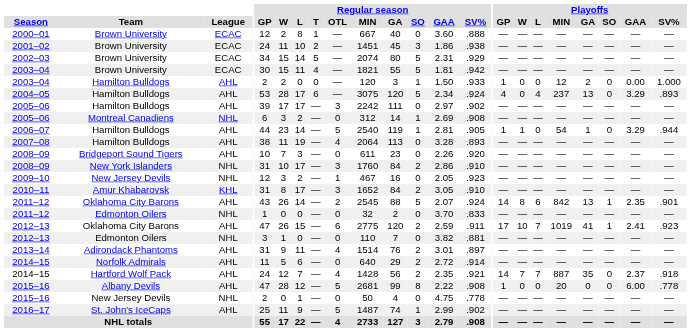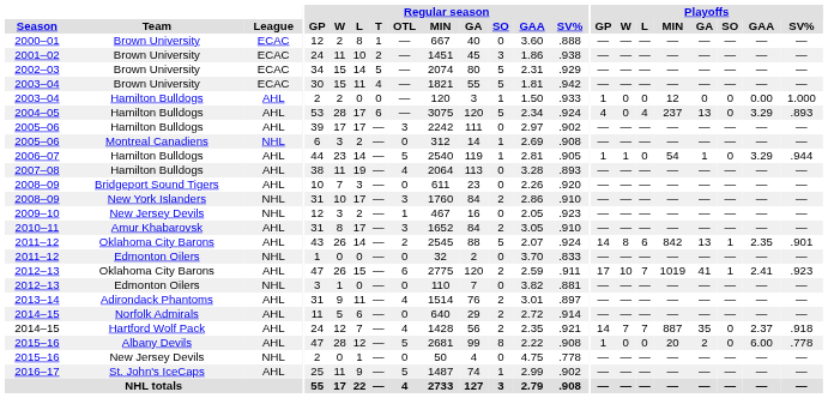 <table border="0" cellpadding="1" cellspacing="0" style="width:90%; text-align:center;">
 <tr bgcolor="#e0e0e0">
 <th colspan="3" bgcolor="#ffffff"></th>
 <th rowspan="99" bgcolor="#ffffff"></th>
 <th colspan="10" bgcolor="#e0e0e0"><a href='#'>Regular season</a></th>
 <th rowspan="99" bgcolor="#ffffff"></th>
 <th colspan="8" bgcolor="#e0e0e0"><a href='#'>Playoffs</a></th>
 </tr>
 <tr bgcolor="#e0e0e0">
 <th><a href='#'>Season</a></th>
 <th>Team</th>
 <th>League</th>
 <th>GP</th>
 <th>W</th>
 <th>L</th>
 <th>T</th>
 <th>OTL</th>
 <th>MIN</th>
 <th>GA</th>
 <th><a href='#'>SO</a></th>
 <th><a href='#'>GAA</a></th>
 <th><a href='#'>SV%</a></th>
 <th>GP</th>
 <th>W</th>
 <th>L</th>
 <th>MIN</th>
 <th>GA</th>
 <th>SO</th>
 <th>GAA</th>
 <th>SV%</th>
 </tr>
 <tr>
 <td><a href='#'>2000–01</a></td>
 <td><a href='#'>Brown University</a></td>
 <td><a href='#'>ECAC</a></td>
 <td>12</td>
 <td>2</td>
 <td>8</td>
 <td>1</td>
 <td>—</td>
 <td>667</td>
 <td>40</td>
 <td>0</td>
 <td>3.60</td>
 <td>.888</td>
 <td>—</td>
 <td>—</td>
 <td>—</td>
 <td>—</td>
 <td>—</td>
 <td>—</td>
 <td>—</td>
 <td>—</td>
 </tr>
 <tr bgcolor="#f0f0f0">
 <td><a href='#'>2001–02</a></td>
 <td>Brown University</td>
 <td>ECAC</td>
 <td>24</td>
 <td>11</td>
 <td>10</td>
 <td>2</td>
 <td>—</td>
 <td>1451</td>
 <td>45</td>
 <td>3</td>
 <td>1.86</td>
 <td>.938</td>
 <td>—</td>
 <td>—</td>
 <td>—</td>
 <td>—</td>
 <td>—</td>
 <td>—</td>
 <td>—</td>
 <td>—</td>
 </tr>
 <tr>
 <td><a href='#'>2002–03</a></td>
 <td>Brown University</td>
 <td>ECAC</td>
 <td>34</td>
 <td>15</td>
 <td>14</td>
 <td>5</td>
 <td>—</td>
 <td>2074</td>
 <td>80</td>
 <td>5</td>
 <td>2.31</td>
 <td>.929</td>
 <td>—</td>
 <td>—</td>
 <td>—</td>
 <td>—</td>
 <td>—</td>
 <td>—</td>
 <td>—</td>
 <td>—</td>
 </tr>
 <tr bgcolor="#f0f0f0">
 <td><a href='#'>2003–04</a></td>
 <td>Brown University</td>
 <td>ECAC</td>
 <td>30</td>
 <td>15</td>
 <td>11</td>
 <td>4</td>
 <td>—</td>
 <td>1821</td>
 <td>55</td>
 <td>5</td>
 <td>1.81</td>
 <td>.942</td>
 <td>—</td>
 <td>—</td>
 <td>—</td>
 <td>—</td>
 <td>—</td>
 <td>—</td>
 <td>—</td>
 <td>—</td>
 </tr>
 <tr>
 <td><a href='#'>2003–04</a></td>
 <td><a href='#'>Hamilton Bulldogs</a></td>
 <td><a href='#'>AHL</a></td>
 <td>2</td>
 <td>2</td>
 <td>0</td>
 <td>0</td>
 <td>—</td>
 <td>120</td>
 <td>3</td>
 <td>1</td>
 <td>1.50</td>
 <td>.933</td>
 <td>1</td>
 <td>0</td>
 <td>0</td>
 <td>12</td>
-<td>2</td>
+<td>0</td>
 <td>0</td>
 <td>0.00</td>
 <td>1.000</td>
 </tr>
 <tr bgcolor="#f0f0f0">
 <td><a href='#'>2004–05</a></td>
 <td>Hamilton Bulldogs</td>
 <td>AHL</td>
 <td>53</td>
 <td>28</td>
 <td>17</td>
 <td>6</td>
 <td>—</td>
 <td>3075</td>
 <td>120</td>
 <td>5</td>
 <td>2.34</td>
 <td>.924</td>
 <td>4</td>
 <td>0</td>
 <td>4</td>
 <td>237</td>
 <td>13</td>
 <td>0</td>
 <td>3.29</td>
 <td>.893</td>
 </tr>
 <tr>
 <td><a href='#'>2005–06</a></td>
 <td>Hamilton Bulldogs</td>
 <td>AHL</td>
 <td>39</td>
 <td>17</td>
 <td>17</td>
 <td>—</td>
 <td>3</td>
 <td>2242</td>
 <td>111</td>
 <td>0</td>
 <td>2.97</td>
 <td>.902</td>
 <td>—</td>
 <td>—</td>
 <td>—</td>
 <td>—</td>
 <td>—</td>
 <td>—</td>
 <td>—</td>
 <td>—</td>
 </tr>
 <tr bgcolor="#f0f0f0">
 <td><a href='#'>2005–06</a></td>
 <td><a href='#'>Montreal Canadiens</a></td>
 <td><a href='#'>NHL</a></td>
 <td>6</td>
 <td>3</td>
 <td>2</td>
 <td>—</td>
 <td>0</td>
 <td>312</td>
 <td>14</td>
 <td>1</td>
 <td>2.69</td>
 <td>.908</td>
 <td>—</td>
 <td>—</td>
 <td>—</td>
 <td>—</td>
 <td>—</td>
 <td>—</td>
 <td>—</td>
 <td>—</td>
 </tr>
 <tr>
 <td><a href='#'>2006–07</a></td>
 <td>Hamilton Bulldogs</td>
 <td>AHL</td>
 <td>44</td>
 <td>23</td>
 <td>14</td>
 <td>—</td>
 <td>5</td>
 <td>2540</td>
 <td>119</td>
 <td>1</td>
 <td>2.81</td>
 <td>.905</td>
 <td>1</td>
 <td>1</td>
 <td>0</td>
 <td>54</td>
 <td>1</td>
 <td>0</td>
 <td>3.29</td>
 <td>.944</td>
 </tr>
 <tr bgcolor="#f0f0f0">
 <td><a href='#'>2007–08</a></td>
 <td>Hamilton Bulldogs</td>
 <td>AHL</td>
 <td>38</td>
 <td>11</td>
 <td>19</td>
 <td>—</td>
 <td>4</td>
 <td>2064</td>
 <td>113</td>
 <td>0</td>
 <td>3.28</td>
 <td>.893</td>
 <td>—</td>
 <td>—</td>
 <td>—</td>
 <td>—</td>
 <td>—</td>
 <td>—</td>
 <td>—</td>
 <td>—</td>
 </tr>
 <tr>
 <td><a href='#'>2008–09</a></td>
 <td><a href='#'>Bridgeport Sound Tigers</a></td>
 <td>AHL</td>
 <td>10</td>
 <td>7</td>
 <td>3</td>
 <td>—</td>
 <td>0</td>
 <td>611</td>
 <td>23</td>
 <td>0</td>
 <td>2.26</td>
 <td>.920</td>
 <td>—</td>
 <td>—</td>
 <td>—</td>
 <td>—</td>
 <td>—</td>
 <td>—</td>
 <td>—</td>
 <td>—</td>
 </tr>
 <tr bgcolor="#f0f0f0">
 <td><a href='#'>2008–09</a></td>
 <td><a href='#'>New York Islanders</a></td>
 <td>NHL</td>
 <td>31</td>
 <td>10</td>
 <td>17</td>
 <td>—</td>
 <td>3</td>
 <td>1760</td>
 <td>84</td>
 <td>2</td>
 <td>2.86</td>
 <td>.910</td>
 <td>—</td>
 <td>—</td>
 <td>—</td>
 <td>—</td>
 <td>—</td>
 <td>—</td>
 <td>—</td>
 <td>—</td>
 </tr>
 <tr>
 <td><a href='#'>2009–10</a></td>
 <td><a href='#'>New Jersey Devils</a></td>
 <td>NHL</td>
 <td>12</td>
 <td>3</td>
 <td>2</td>
 <td>—</td>
 <td>1</td>
 <td>467</td>
 <td>16</td>
 <td>0</td>
 <td>2.05</td>
 <td>.923</td>
 <td>—</td>
 <td>—</td>
 <td>—</td>
 <td>—</td>
 <td>—</td>
 <td>—</td>
 <td>—</td>
 <td>—</td>
 </tr>
 <tr bgcolor="#f0f0f0">
 <td><a href='#'>2010–11</a></td>
 <td><a href='#'>Amur Khabarovsk</a></td>
-<td><a href='#'>KHL</a></td>
+<td>AHL</td>
 <td>31</td>
 <td>8</td>
 <td>17</td>
 <td>—</td>
 <td>3</td>
 <td>1652</td>
 <td>84</td>
 <td>2</td>
 <td>3.05</td>
 <td>.910</td>
 <td>—</td>
 <td>—</td>
 <td>—</td>
 <td>—</td>
 <td>—</td>
 <td>—</td>
 <td>—</td>
 <td>—</td>
 </tr>
 <tr>
 <td><a href='#'>2011–12</a></td>
 <td><a href='#'>Oklahoma City Barons</a></td>
 <td>AHL</td>
 <td>43</td>
 <td>26</td>
 <td>14</td>
 <td>—</td>
 <td>2</td>
 <td>2545</td>
 <td>88</td>
 <td>5</td>
 <td>2.07</td>
 <td>.924</td>
 <td>14</td>
 <td>8</td>
 <td>6</td>
 <td>842</td>
 <td>13</td>
 <td>1</td>
 <td>2.35</td>
 <td>.901</td>
 </tr>
 <tr bgcolor="#f0f0f0">
 <td><a href='#'>2011–12</a></td>
 <td><a href='#'>Edmonton Oilers</a></td>
 <td>NHL</td>
 <td>1</td>
 <td>0</td>
 <td>0</td>
 <td>—</td>
 <td>0</td>
 <td>32</td>
 <td>2</td>
 <td>0</td>
 <td>3.70</td>
 <td>.833</td>
 <td>—</td>
 <td>—</td>
 <td>—</td>
 <td>—</td>
 <td>—</td>
 <td>—</td>
 <td>—</td>
 <td>—</td>
 </tr>
 <tr>
 <td><a href='#'>2012–13</a></td>
 <td>Oklahoma City Barons</td>
 <td>AHL</td>
 <td>47</td>
 <td>26</td>
 <td>15</td>
 <td>—</td>
 <td>6</td>
 <td>2775</td>
 <td>120</td>
 <td>2</td>
 <td>2.59</td>
 <td>.911</td>
 <td>17</td>
 <td>10</td>
 <td>7</td>
 <td>1019</td>
 <td>41</td>
 <td>1</td>
 <td>2.41</td>
 <td>.923</td>
 </tr>
 <tr bgcolor="#f0f0f0">
 <td><a href='#'>2012–13</a></td>
 <td>Edmonton Oilers</td>
 <td>NHL</td>
 <td>3</td>
 <td>1</td>
 <td>0</td>
 <td>—</td>
 <td>0</td>
 <td>110</td>
 <td>7</td>
 <td>0</td>
 <td>3.82</td>
 <td>.881</td>
 <td>—</td>
 <td>—</td>
 <td>—</td>
 <td>—</td>
 <td>—</td>
 <td>—</td>
 <td>—</td>
 <td>—</td>
 </tr>
 <tr>
 <td><a href='#'>2013–14</a></td>
 <td><a href='#'>Adirondack Phantoms</a></td>
 <td>AHL</td>
 <td>31</td>
 <td>9</td>
 <td>11</td>
 <td>—</td>
 <td>4</td>
 <td>1514</td>
 <td>76</td>
 <td>2</td>
 <td>3.01</td>
 <td>.897</td>
 <td>—</td>
 <td>—</td>
 <td>—</td>
 <td>—</td>
 <td>—</td>
 <td>—</td>
 <td>—</td>
 <td>—</td>
 </tr>
 <tr bgcolor="#f0f0f0">
 <td><a href='#'>2014–15</a></td>
 <td><a href='#'>Norfolk Admirals</a></td>
 <td>AHL</td>
 <td>11</td>
 <td>5</td>
 <td>6</td>
 <td>—</td>
 <td>0</td>
 <td>640</td>
 <td>29</td>
 <td>2</td>
 <td>2.72</td>
 <td>.914</td>
 <td>—</td>
 <td>—</td>
 <td>—</td>
 <td>—</td>
 <td>—</td>
 <td>—</td>
 <td>—</td>
 <td>—</td>
 </tr>
 <tr>
 <td>2014–15</td>
 <td><a href='#'>Hartford Wolf Pack</a></td>
 <td>AHL</td>
 <td>24</td>
 <td>12</td>
 <td>7</td>
 <td>—</td>
 <td>4</td>
 <td>1428</td>
 <td>56</td>
 <td>2</td>
 <td>2.35</td>
 <td>.921</td>
 <td>14</td>
 <td>7</td>
 <td>7</td>
 <td>887</td>
 <td>35</td>
 <td>0</td>
 <td>2.37</td>
 <td>.918</td>
 </tr>
 <tr bgcolor="#f0f0f0">
 <td><a href='#'>2015–16</a></td>
 <td><a href='#'>Albany Devils</a></td>
 <td>AHL</td>
 <td>47</td>
 <td>28</td>
 <td>12</td>
 <td>—</td>
 <td>5</td>
 <td>2681</td>
 <td>99</td>
 <td>8</td>
 <td>2.22</td>
 <td>.908</td>
 <td>1</td>
 <td>0</td>
 <td>0</td>
 <td>20</td>
-<td>0</td>
+<td>2</td>
 <td>0</td>
 <td>6.00</td>
 <td>.778</td>
 </tr>
 <tr>
 <td><a href='#'>2015–16</a></td>
 <td>New Jersey Devils</td>
 <td>NHL</td>
 <td>2</td>
 <td>0</td>
 <td>1</td>
 <td>—</td>
 <td>0</td>
 <td>50</td>
 <td>4</td>
 <td>0</td>
 <td>4.75</td>
 <td>.778</td>
 <td>—</td>
 <td>—</td>
 <td>—</td>
 <td>—</td>
 <td>—</td>
 <td>—</td>
 <td>—</td>
 <td>—</td>
 </tr>
 <tr bgcolor="#f0f0f0">
 <td><a href='#'>2016–17</a></td>
 <td><a href='#'>St. John's IceCaps</a></td>
 <td>AHL</td>
 <td>25</td>
 <td>11</td>
 <td>9</td>
 <td>—</td>
 <td>5</td>
 <td>1487</td>
 <td>74</td>
 <td>1</td>
 <td>2.99</td>
 <td>.902</td>
 <td>—</td>
 <td>—</td>
 <td>—</td>
 <td>—</td>
 <td>—</td>
 <td>—</td>
 <td>—</td>
 <td>—</td>
 </tr>
 <tr bgcolor="#e0e0e0">
 <th colspan=3>NHL totals</th>
 <th>55</th>
 <th>17</th>
 <th>22</th>
 <th>—</th>
 <th>4</th>
 <th>2733</th>
 <th>127</th>
 <th>3</th>
 <th>2.79</th>
 <th>.908</th>
 <th>—</th>
 <th>—</th>
 <th>—</th>
 <th>—</th>
 <th>—</th>
 <th>—</th>
 <th>—</th>
 <th>—</th>
 </tr>
 </table>
